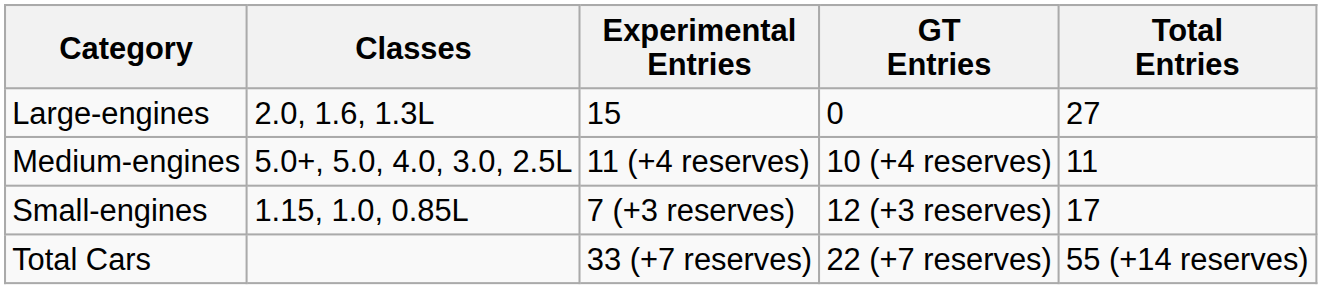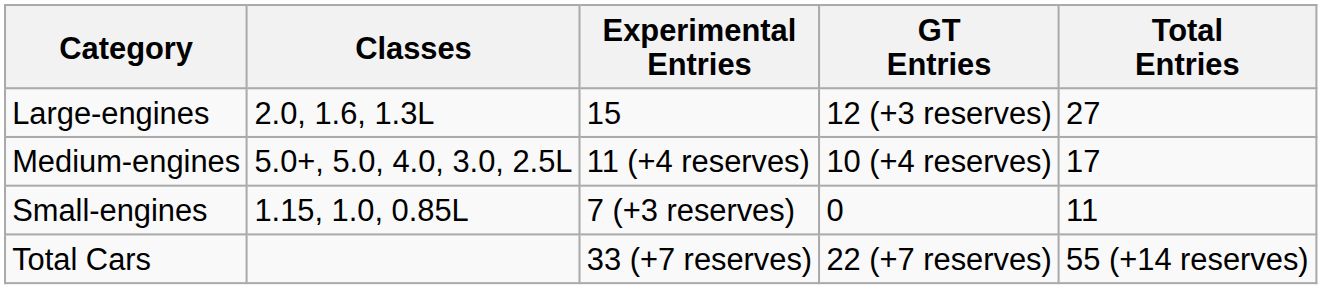 <table class="wikitable" style="font-size: 95%;">
 <tr>
 <th>Category</th>
 <th>Classes</th>
 <th>Experimental<br>Entries</th>
 <th>GT<br>Entries</th>
 <th>Total<br>Entries</th>
 </tr>
 <tr>
 <td>Large-engines</td>
 <td>2.0, 1.6, 1.3L</td>
 <td>15</td>
-<td>0</td>
+<td>12 (+3 reserves)</td>
 <td>27</td>
 </tr>
 <tr>
 <td>Medium-engines</td>
 <td>5.0+, 5.0, 4.0, 3.0, 2.5L</td>
 <td>11 (+4 reserves)</td>
 <td>10 (+4 reserves)</td>
-<td>11</td>
+<td>17</td>
 </tr>
 <tr>
 <td>Small-engines</td>
 <td>1.15, 1.0, 0.85L</td>
 <td>7 (+3 reserves)</td>
-<td>12 (+3 reserves)</td>
-<td>17</td>
+<td>0</td>
+<td>11</td>
 </tr>
 <tr>
 <td>Total Cars</td>
 <td></td>
 <td>33 (+7 reserves)</td>
 <td>22 (+7 reserves)</td>
 <td>55 (+14 reserves)</td>
 </tr>
 </table>
